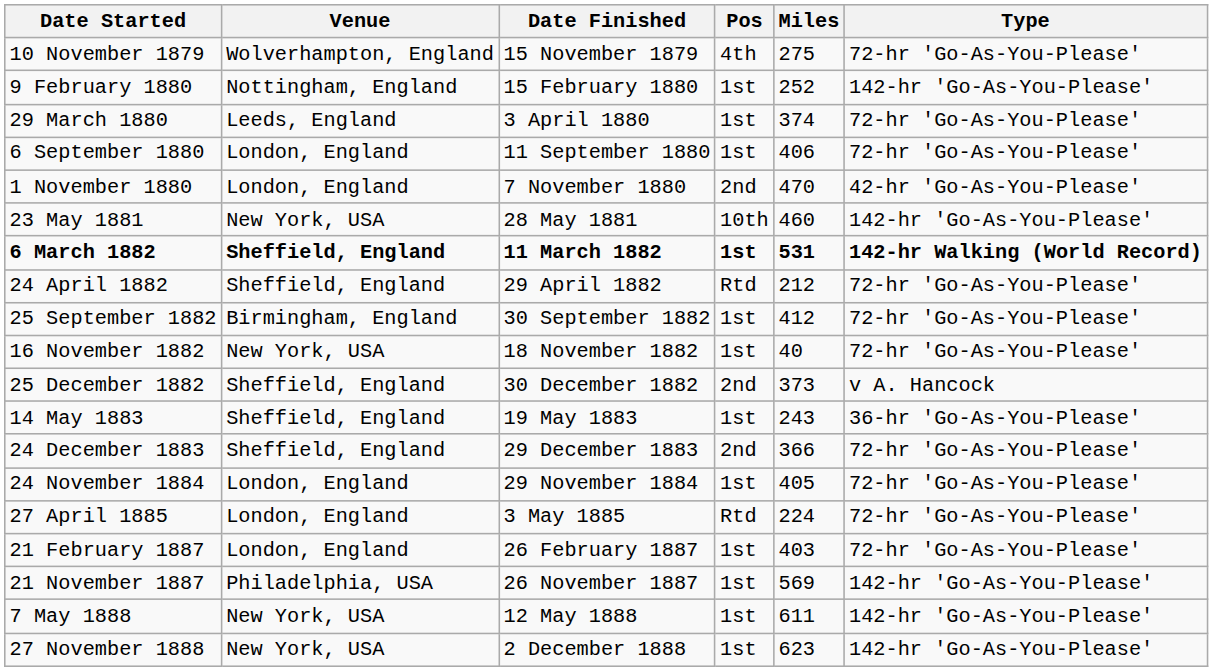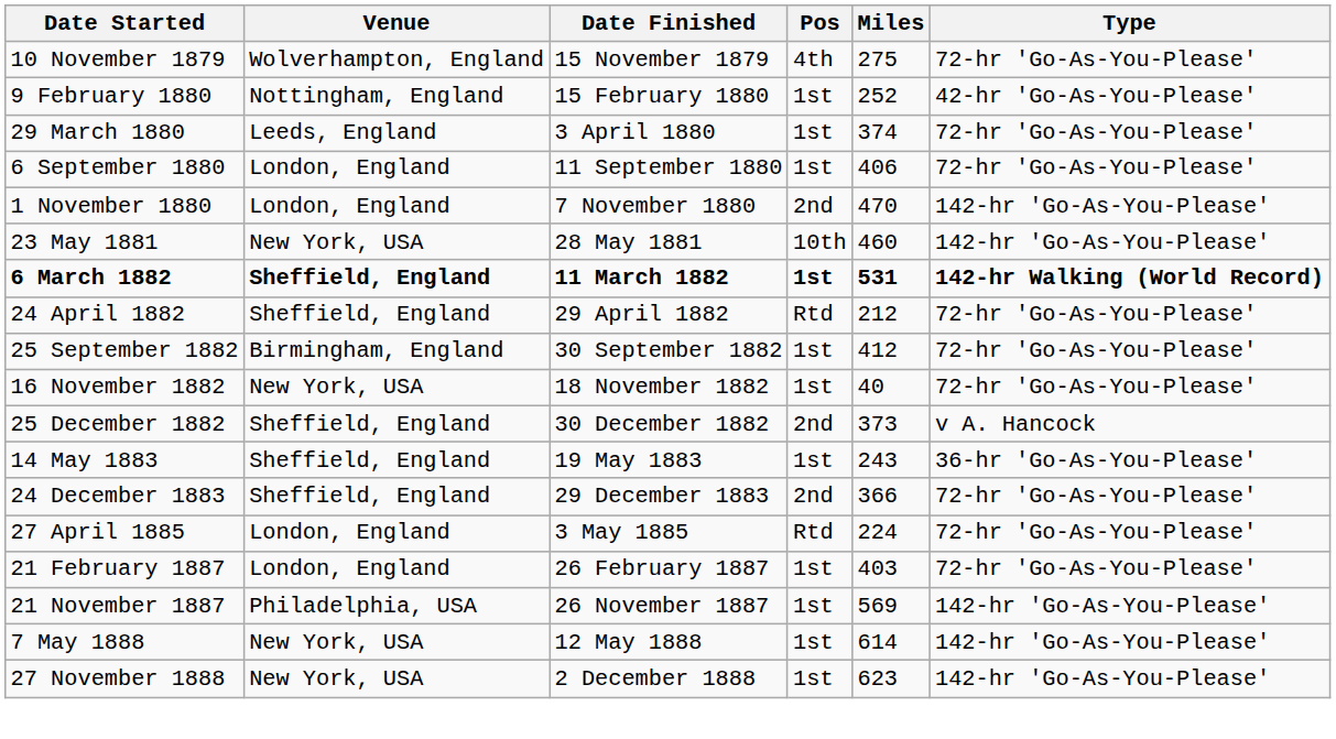 <table class="wikitable">
 <tr>
 <th><strong>Date Started</strong></th>
 <th>Venue</th>
 <th>Date Finished</th>
 <th>Pos</th>
 <th>Miles</th>
 <th>Type</th>
 </tr>
 <tr>
 <td>10 November 1879</td>
 <td>Wolverhampton, England</td>
 <td>15 November 1879</td>
 <td>4th</td>
 <td>275</td>
 <td>72-hr 'Go-As-You-Please'</td>
 </tr>
 <tr>
 <td>9 February 1880</td>
 <td>Nottingham, England</td>
 <td>15 February 1880</td>
 <td>1st</td>
 <td>252</td>
-<td>142-hr 'Go-As-You-Please'</td>
+<td>42-hr 'Go-As-You-Please'</td>
 </tr>
 <tr>
 <td>29 March 1880</td>
 <td>Leeds, England</td>
 <td>3 April 1880</td>
 <td>1st</td>
 <td>374</td>
 <td>72-hr 'Go-As-You-Please'</td>
 </tr>
 <tr>
 <td>6 September 1880</td>
 <td>London, England</td>
 <td>11 September 1880</td>
 <td>1st</td>
 <td>406</td>
 <td>72-hr 'Go-As-You-Please'</td>
 </tr>
 <tr>
 <td>1 November 1880</td>
 <td>London, England</td>
 <td>7 November 1880</td>
 <td>2nd</td>
 <td>470</td>
-<td>42-hr 'Go-As-You-Please'</td>
+<td>142-hr 'Go-As-You-Please'</td>
 </tr>
 <tr>
 <td>23 May 1881</td>
 <td>New York, USA</td>
 <td>28 May 1881</td>
 <td>10th</td>
 <td>460</td>
 <td>142-hr 'Go-As-You-Please'</td>
 </tr>
 <tr>
 <td><strong>6 March 1882</strong></td>
 <td><strong>Sheffield, England</strong></td>
 <td><strong>11 March 1882</strong></td>
 <td><strong>1st</strong></td>
 <td><strong>531</strong></td>
 <td><strong>142-hr Walking</strong> <strong>(World Record)</strong></td>
 </tr>
 <tr>
 <td>24 April 1882</td>
 <td>Sheffield, England</td>
 <td>29 April 1882</td>
 <td>Rtd</td>
 <td>212</td>
 <td>72-hr 'Go-As-You-Please'</td>
 </tr>
 <tr>
 <td>25 September 1882</td>
 <td>Birmingham, England</td>
 <td>30 September 1882</td>
 <td>1st</td>
 <td>412</td>
 <td>72-hr 'Go-As-You-Please'</td>
 </tr>
 <tr>
 <td>16 November 1882</td>
 <td>New York, USA</td>
 <td>18 November 1882</td>
 <td>1st</td>
 <td>40</td>
 <td>72-hr 'Go-As-You-Please'</td>
 </tr>
 <tr>
 <td>25 December 1882</td>
 <td>Sheffield, England</td>
 <td>30 December 1882</td>
 <td>2nd</td>
 <td>373</td>
 <td>v A. Hancock</td>
 </tr>
 <tr>
 <td>14 May 1883</td>
 <td>Sheffield, England</td>
 <td>19 May 1883</td>
 <td>1st</td>
 <td>243</td>
 <td>36-hr 'Go-As-You-Please'</td>
 </tr>
 <tr>
 <td>24 December 1883</td>
 <td>Sheffield, England</td>
 <td>29 December 1883</td>
 <td>2nd</td>
 <td>366</td>
 <td>72-hr 'Go-As-You-Please'</td>
 </tr>
 <tr>
-<td>24 November 1884</td>
-<td>London, England</td>
-<td>29 November 1884</td>
-<td>1st</td>
-<td>405</td>
-<td>72-hr 'Go-As-You-Please'</td>
-</tr>
-<tr>
 <td>27 April 1885</td>
 <td>London, England</td>
 <td>3 May 1885</td>
 <td>Rtd</td>
 <td>224</td>
 <td>72-hr 'Go-As-You-Please'</td>
 </tr>
 <tr>
 <td>21 February 1887</td>
 <td>London, England</td>
 <td>26 February 1887</td>
 <td>1st</td>
 <td>403</td>
 <td>72-hr 'Go-As-You-Please'</td>
 </tr>
 <tr>
 <td>21 November 1887</td>
 <td>Philadelphia, USA</td>
 <td>26 November 1887</td>
 <td>1st</td>
 <td>569</td>
 <td>142-hr 'Go-As-You-Please'</td>
 </tr>
 <tr>
 <td>7 May 1888</td>
 <td>New York, USA</td>
 <td>12 May 1888</td>
 <td>1st</td>
-<td>611</td>
+<td>614</td>
 <td>142-hr 'Go-As-You-Please'</td>
 </tr>
 <tr>
 <td>27 November 1888</td>
 <td>New York, USA</td>
 <td>2 December 1888</td>
 <td>1st</td>
 <td>623</td>
 <td>142-hr 'Go-As-You-Please'</td>
 </tr>
 </table>
